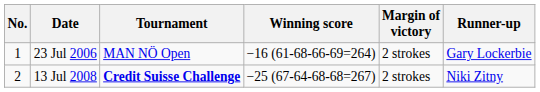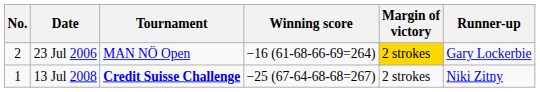 <table class="wikitable" style="font-size:95%;">
 <tr>
 <th>No.</th>
 <th>Date</th>
 <th>Tournament</th>
 <th>Winning score</th>
 <th>Margin of<br>victory</th>
 <th>Runner-up</th>
 </tr>
 <tr>
-<td align=center>1</td>
+<td align=center>2</td>
 <td>23 Jul <a href='#'>2006</a></td>
 <td><a href='#'>MAN NÖ Open</a></td>
 <td>−16 (61-68-66-69=264)</td>
-<td>2 strokes</td>
+<td style="background: gold;">2 strokes</td>
 <td> <a href='#'>Gary Lockerbie</a></td>
 </tr>
 <tr>
-<td align=center>2</td>
+<td align=center>1</td>
 <td>13 Jul <a href='#'>2008</a></td>
 <td><strong><a href='#'>Credit Suisse Challenge</a></strong></td>
 <td>−25 (67-64-68-68=267)</td>
 <td>2 strokes</td>
 <td> <a href='#'>Niki Zitny</a></td>
 </tr>
 </table>
